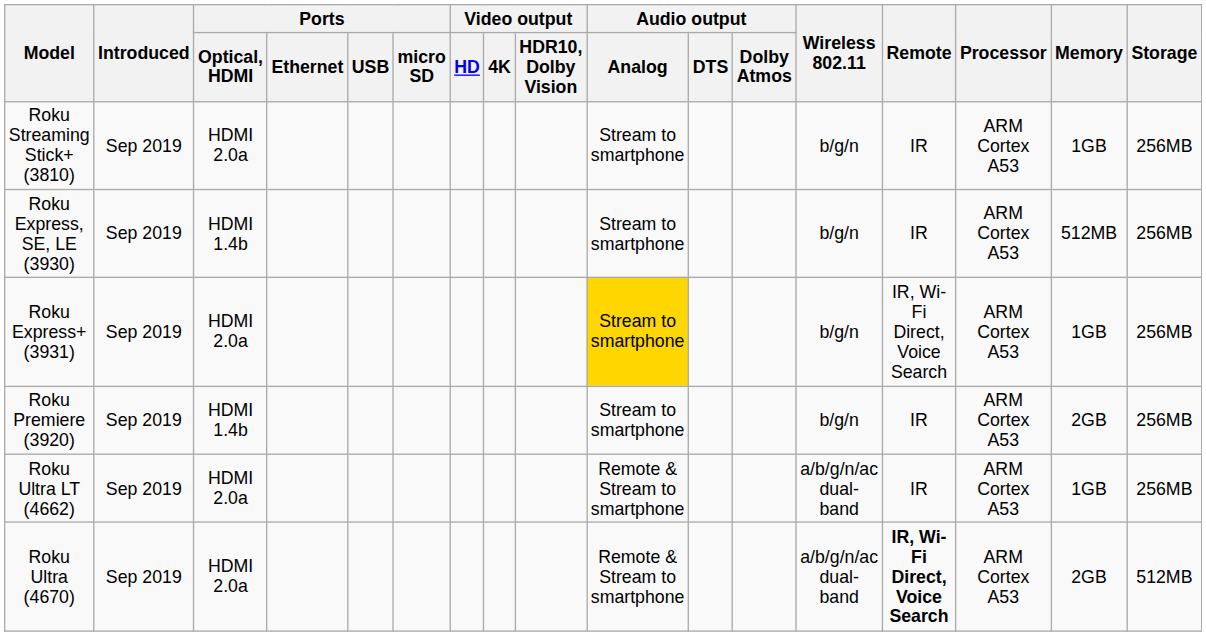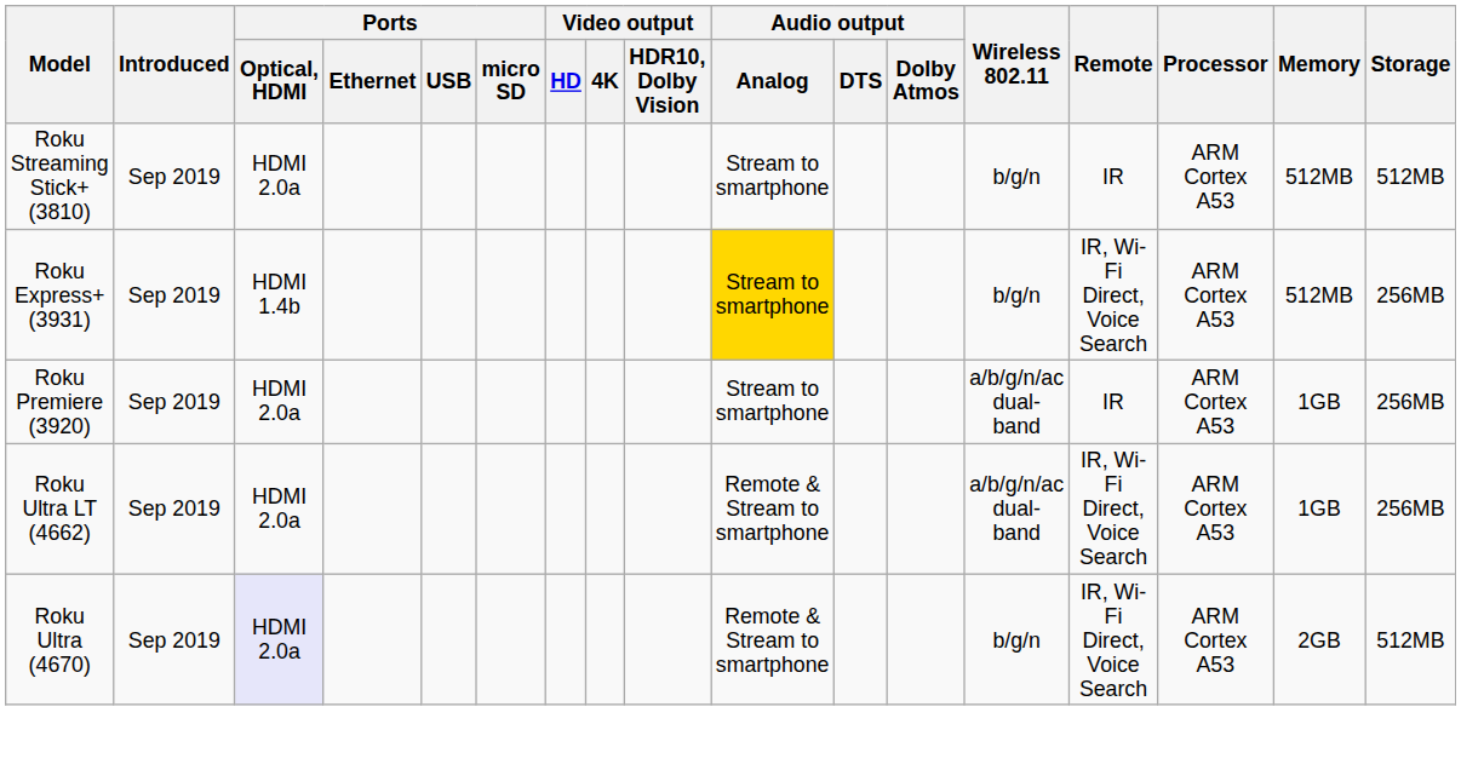 <table class="wikitable" style="text-align: center; font-size: smaller;">
 <tr>
 <th rowspan="2">Model</th>
 <th rowspan="2">Introduced</th>
 <th colspan="4">Ports</th>
 <th colspan="3">Video output</th>
 <th colspan="3">Audio output</th>
 <th rowspan="2">Wireless<br>802.11</th>
 <th rowspan="2">Remote</th>
 <th rowspan="2">Processor</th>
 <th rowspan="2">Memory</th>
 <th rowspan="2">Storage </th>
 </tr>
 <tr>
 <th>Optical, HDMI</th>
 <th>Ethernet</th>
 <th>USB</th>
 <th>micro<br>SD</th>
 <th><a href='#'>HD</a></th>
 <th>4K</th>
 <th>HDR10,<br>Dolby Vision</th>
 <th>Analog</th>
 <th>DTS</th>
 <th>Dolby Atmos</th>
 </tr>
 <tr>
 <td>Roku Streaming Stick+ (3810)</td>
 <td>Sep 2019</td>
 <td>HDMI 2.0a</td>
 <td></td>
 <td></td>
 <td></td>
 <td></td>
 <td></td>
 <td></td>
 <td>Stream to smartphone</td>
 <td></td>
 <td></td>
 <td>b/g/n</td>
 <td>IR</td>
 <td>ARM Cortex A53</td>
-<td>1GB</td>
-<td>256MB</td>
-</tr>
-<tr>
-<td>Roku Express, SE, LE (3930)</td>
-<td>Sep 2019</td>
-<td>HDMI 1.4b</td>
-<td></td>
-<td></td>
-<td></td>
-<td></td>
-<td></td>
-<td></td>
-<td>Stream to smartphone</td>
-<td></td>
-<td></td>
-<td>b/g/n</td>
-<td>IR</td>
-<td>ARM Cortex A53</td>
 <td>512MB</td>
-<td>256MB</td>
+<td>512MB</td>
 </tr>
 <tr>
 <td>Roku Express+ (3931)</td>
 <td>Sep 2019</td>
-<td>HDMI 2.0a</td>
+<td>HDMI 1.4b</td>
 <td></td>
 <td></td>
 <td></td>
 <td></td>
 <td></td>
 <td></td>
 <td style="background: gold;">Stream to smartphone</td>
 <td></td>
 <td></td>
 <td>b/g/n</td>
 <td>IR, Wi-Fi Direct, Voice Search</td>
 <td>ARM Cortex A53</td>
-<td>1GB</td>
+<td>512MB</td>
 <td>256MB</td>
 </tr>
 <tr>
 <td>Roku Premiere (3920)</td>
 <td>Sep 2019</td>
-<td>HDMI 1.4b</td>
+<td>HDMI 2.0a</td>
 <td></td>
 <td></td>
 <td></td>
 <td></td>
 <td></td>
 <td></td>
 <td>Stream to smartphone</td>
 <td></td>
 <td></td>
-<td>b/g/n</td>
+<td>a/b/g/n/ac<br>dual-band</td>
 <td>IR</td>
 <td>ARM Cortex A53</td>
-<td>2GB</td>
+<td>1GB</td>
 <td>256MB</td>
 </tr>
 <tr>
 <td>Roku Ultra LT (4662)</td>
 <td>Sep 2019</td>
 <td>HDMI 2.0a</td>
 <td></td>
 <td></td>
 <td></td>
 <td></td>
 <td></td>
 <td></td>
 <td>Remote & Stream to smartphone</td>
 <td></td>
 <td></td>
 <td>a/b/g/n/ac<br>dual-band</td>
-<td>IR</td>
+<td>IR, Wi-Fi Direct, Voice Search</td>
 <td>ARM Cortex A53</td>
 <td>1GB</td>
 <td>256MB</td>
 </tr>
 <tr>
 <td>Roku Ultra (4670)</td>
 <td>Sep 2019</td>
-<td>HDMI 2.0a</td>
+<td style="background: lavender;">HDMI 2.0a</td>
 <td></td>
 <td></td>
 <td></td>
 <td></td>
 <td></td>
 <td></td>
 <td>Remote & Stream to smartphone</td>
 <td></td>
 <td></td>
-<td>a/b/g/n/ac<br>dual-band</td>
-<td><strong>IR, Wi-Fi Direct, Voice Search</strong></td>
+<td>b/g/n</td>
+<td>IR, Wi-Fi Direct, Voice Search</td>
 <td>ARM Cortex A53</td>
 <td>2GB</td>
 <td>512MB</td>
 </tr>
 </table>
